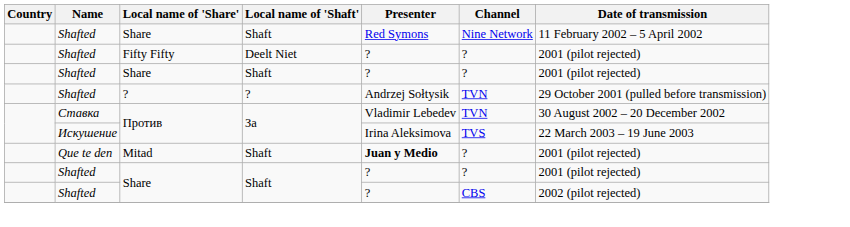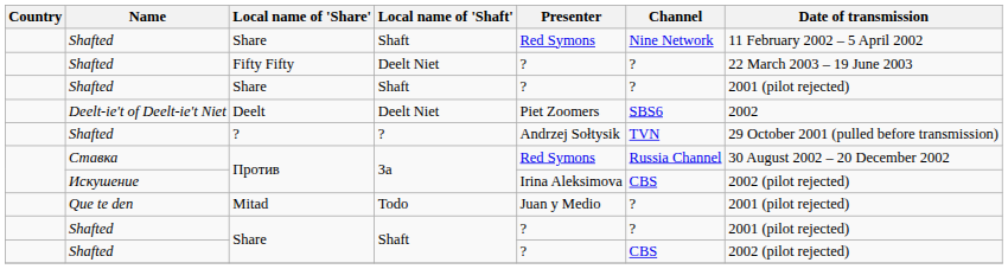 <table class="wikitable">
 <tr>
 <th>Country</th>
 <th>Name</th>
 <th>Local name of 'Share'</th>
 <th>Local name of 'Shaft'</th>
 <th>Presenter</th>
 <th>Channel</th>
 <th>Date of transmission</th>
 </tr>
 <tr>
 <td></td>
 <td><em>Shafted</em></td>
 <td>Share</td>
 <td>Shaft</td>
 <td><a href='#'>Red Symons</a></td>
 <td><a href='#'>Nine Network</a></td>
 <td>11 February 2002 – 5 April 2002</td>
 </tr>
 <tr>
 <td></td>
 <td><em>Shafted</em></td>
 <td>Fifty Fifty</td>
 <td>Deelt Niet</td>
 <td>?</td>
 <td>?</td>
-<td>2001 (pilot rejected)</td>
+<td>22 March 2003 – 19 June 2003</td>
 </tr>
 <tr>
 <td></td>
 <td><em>Shafted</em></td>
 <td>Share</td>
 <td>Shaft</td>
 <td>?</td>
 <td>?</td>
 <td>2001 (pilot rejected)</td>
+</tr>
+<tr>
+<td></td>
+<td><em>Deelt-ie't of Deelt-ie't Niet</em></td>
+<td>Deelt</td>
+<td>Deelt Niet</td>
+<td>Piet Zoomers</td>
+<td><a href='#'>SBS6</a></td>
+<td>2002</td>
 </tr>
 <tr>
 <td></td>
 <td><em>Shafted</em></td>
 <td>?</td>
 <td>?</td>
 <td>Andrzej Sołtysik</td>
 <td><a href='#'>TVN</a></td>
 <td>29 October 2001 (pulled before transmission)</td>
 </tr>
 <tr>
 <td rowspan="2"></td>
 <td><em>Ставка</em></td>
 <td rowspan="2">Против</td>
 <td rowspan="2">За</td>
-<td>Vladimir Lebedev</td>
-<td><a href='#'>TVN</a></td>
+<td><a href='#'>Red Symons</a></td>
+<td><a href='#'>Russia Channel</a></td>
 <td>30 August 2002 – 20 December 2002</td>
 </tr>
 <tr>
 <td><em>Искушение</em></td>
 <td>Irina Aleksimova</td>
-<td><a href='#'>TVS</a></td>
-<td>22 March 2003 – 19 June 2003</td>
+<td><a href='#'>CBS</a></td>
+<td>2002 (pilot rejected)</td>
 </tr>
 <tr>
 <td></td>
 <td><em>Que te den</em></td>
 <td>Mitad</td>
-<td>Shaft</td>
-<td><strong>Juan y Medio</strong></td>
+<td>Todo</td>
+<td>Juan y Medio</td>
 <td>?</td>
 <td>2001 (pilot rejected)</td>
 </tr>
 <tr>
 <td></td>
 <td><em>Shafted</em></td>
 <td rowspan="2">Share</td>
 <td rowspan="2">Shaft</td>
 <td>?</td>
 <td>?</td>
 <td>2001 (pilot rejected)</td>
 </tr>
 <tr>
 <td></td>
 <td><em>Shafted</em></td>
 <td>?</td>
 <td><a href='#'>CBS</a></td>
 <td>2002 (pilot rejected)</td>
 </tr>
 <tr>
 </tr>
 </table>
